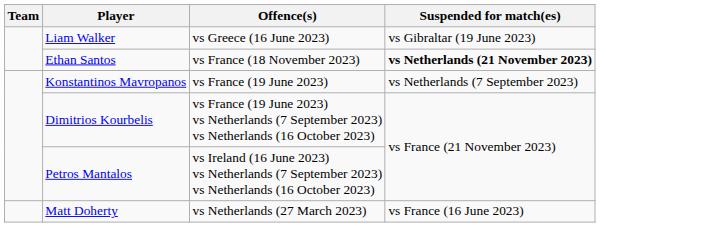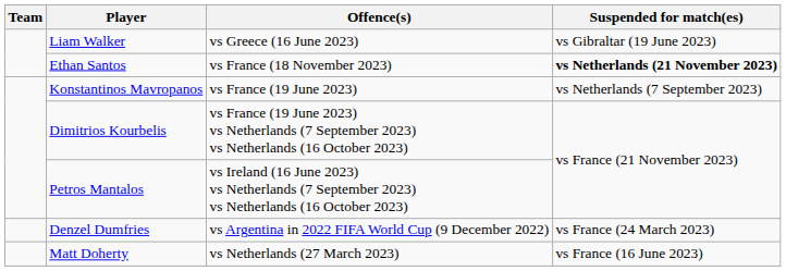 <table class="wikitable" style="font-size:90%">
 <tr>
 <th>Team</th>
 <th>Player</th>
 <th>Offence(s)</th>
 <th>Suspended for match(es)</th>
 </tr>
 <tr>
 <td rowspan="2"></td>
 <td><a href='#'>Liam Walker</a></td>
 <td> vs Greece (16 June 2023)</td>
 <td>vs Gibraltar (19 June 2023)</td>
 </tr>
 <tr>
 <td><a href='#'>Ethan Santos</a></td>
 <td> vs France (18 November 2023)</td>
 <td><strong>vs Netherlands (21 November 2023)</strong></td>
 </tr>
 <tr>
 <td rowspan="3"></td>
 <td><a href='#'>Konstantinos Mavropanos</a></td>
 <td> vs France (19 June 2023)</td>
 <td>vs Netherlands (7 September 2023)</td>
 </tr>
 <tr>
 <td><a href='#'>Dimitrios Kourbelis</a></td>
 <td> vs France (19 June 2023)<br> vs Netherlands (7 September 2023)<br> vs Netherlands (16 October 2023)</td>
 <td rowspan="2">vs France (21 November 2023)</td>
 </tr>
 <tr>
 <td><a href='#'>Petros Mantalos</a></td>
 <td> vs Ireland (16 June 2023)<br> vs Netherlands (7 September 2023)<br> vs Netherlands (16 October 2023)</td>
 </tr>
 <tr>
 <td></td>
+<td><a href='#'>Denzel Dumfries</a></td>
+<td> vs <a href='#'>Argentina</a> in <a href='#'>2022 FIFA World Cup</a> (9 December 2022)</td>
+<td>vs France (24 March 2023)</td>
+</tr>
+<tr>
+<td></td>
 <td><a href='#'>Matt Doherty</a></td>
 <td> vs Netherlands (27 March 2023)</td>
 <td>vs France (16 June 2023)</td>
 </tr>
 </table>
